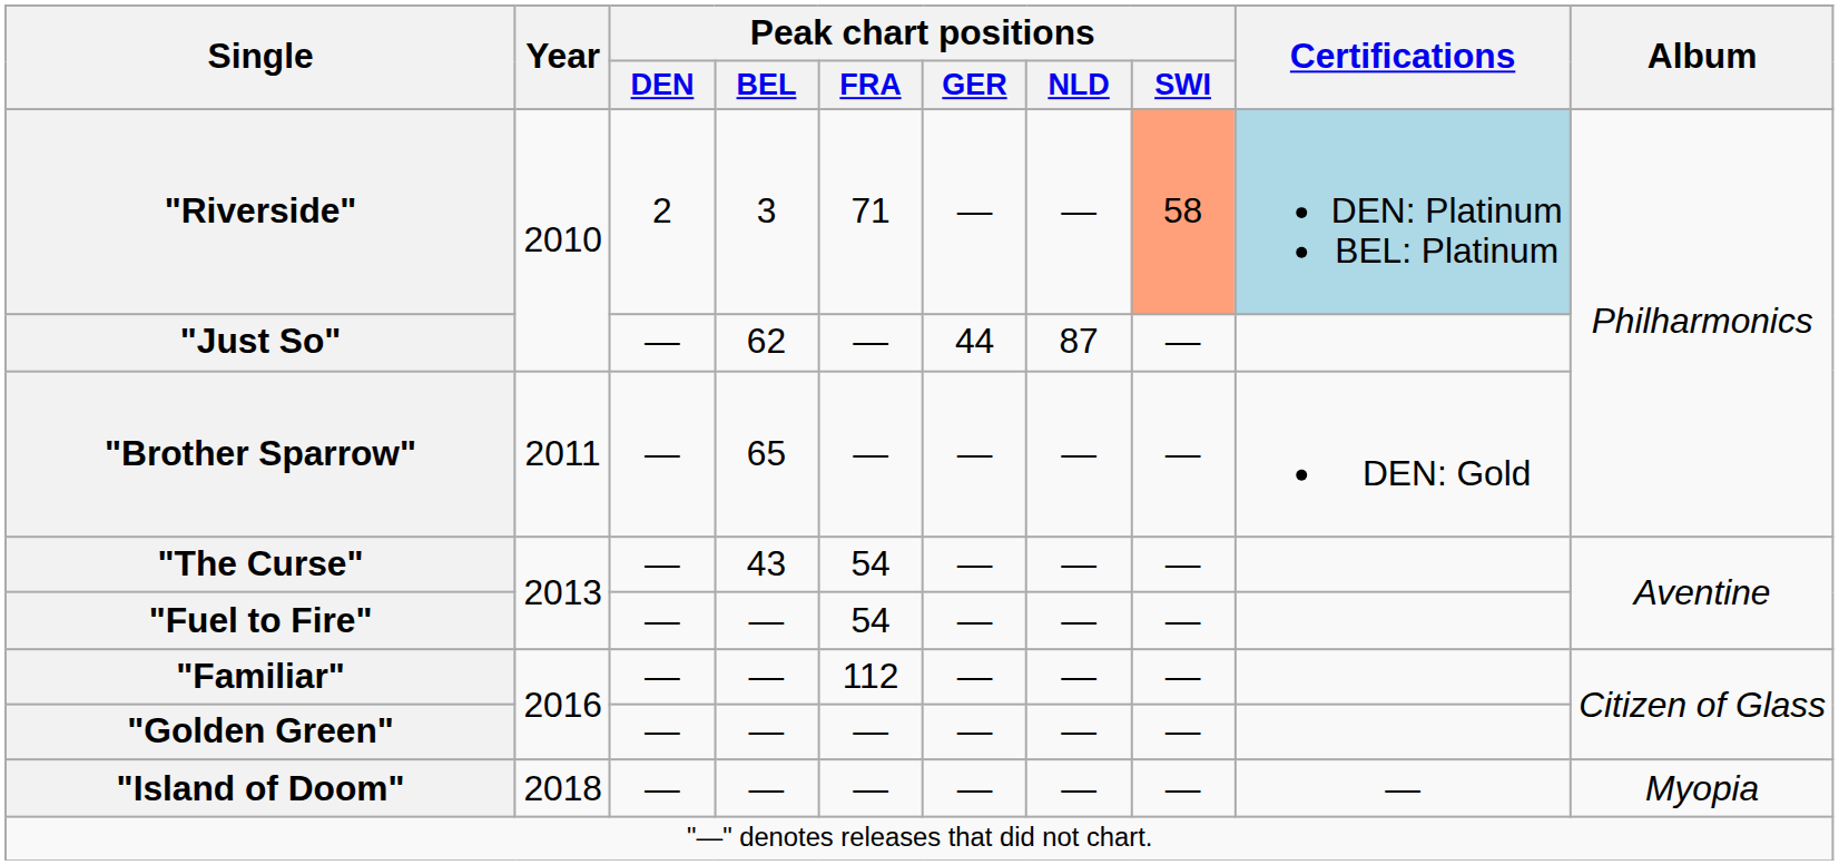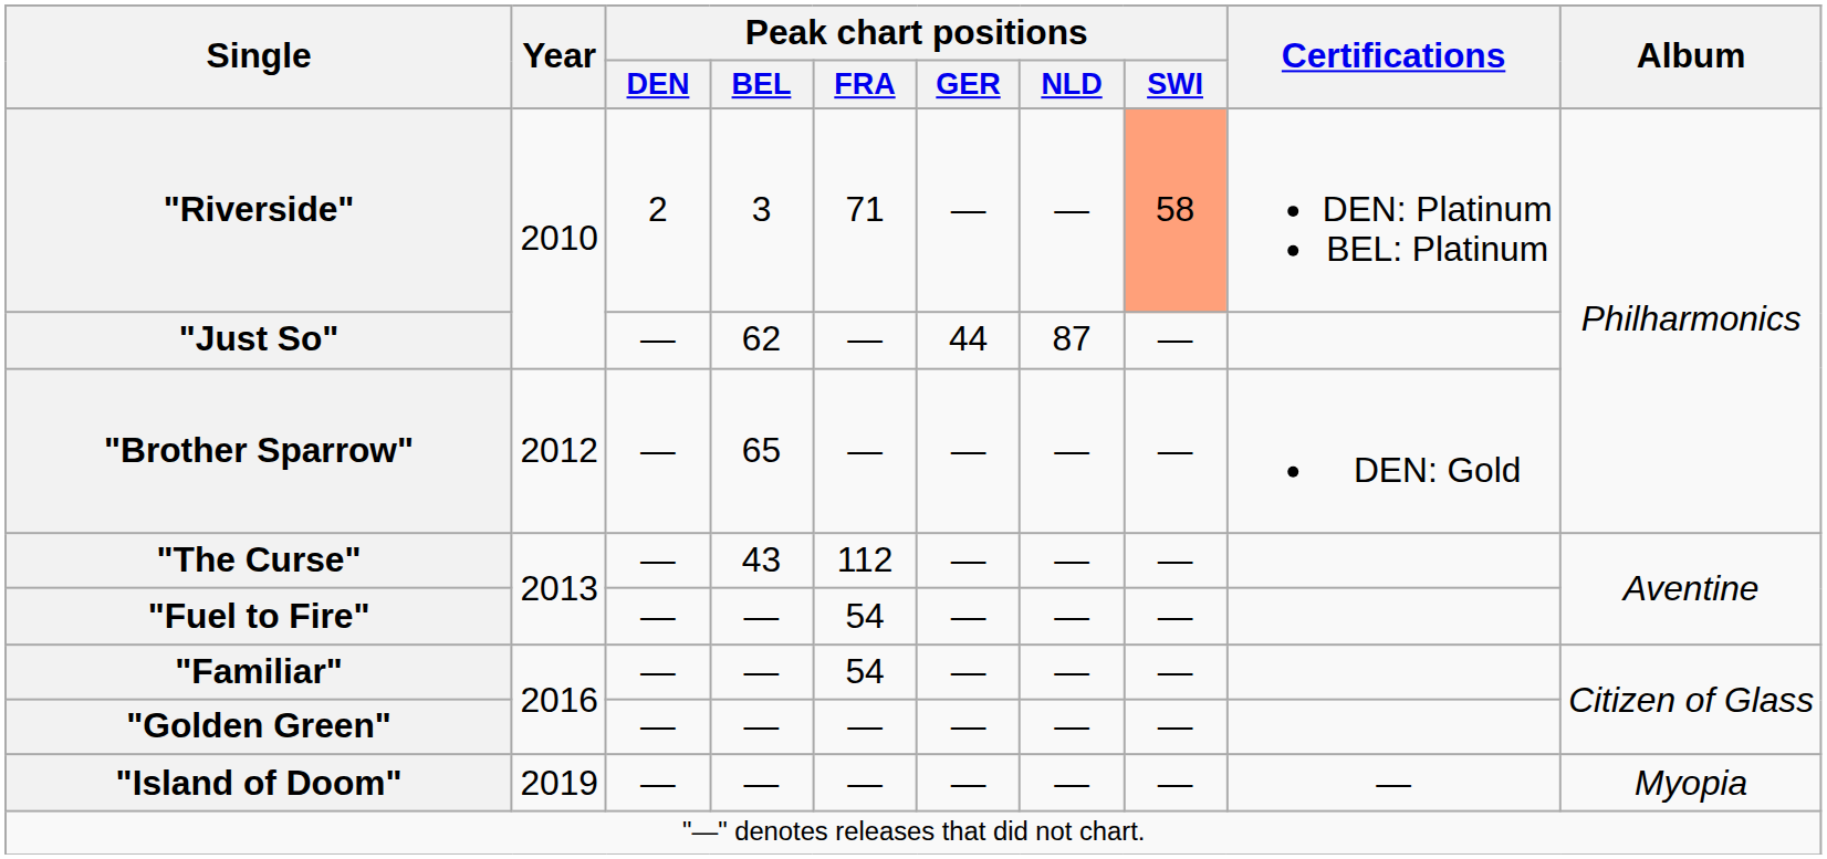 <table class="wikitable plainrowheaders" style="text-align:center;">
 <tr>
 <th scope="col" rowspan="2" style="width:14em;">Single</th>
 <th scope="col" rowspan="2">Year</th>
 <th scope="col" colspan="6">Peak chart positions</th>
 <th scope="col" rowspan="2"><a href='#'>Certifications</a></th>
 <th scope="col" rowspan="2">Album</th>
 </tr>
 <tr>
 <th scope="col" style="width:3em;font-size:85%;"><a href='#'>DEN</a><br></th>
 <th scope="col" style="width:3em;font-size:85%;"><a href='#'>BEL</a><br></th>
 <th scope="col" style="width:3em;font-size:85%;"><a href='#'>FRA</a><br></th>
 <th scope="col" style="width:3em;font-size:85%;"><a href='#'>GER</a><br></th>
 <th scope="col" style="width:3em;font-size:85%;"><a href='#'>NLD</a><br></th>
 <th scope="col" style="width:3em;font-size:85%;"><a href='#'>SWI</a><br></th>
 </tr>
 <tr>
 <th scope="row">"Riverside"</th>
 <td rowspan="2">2010</td>
 <td>2</td>
 <td>3</td>
 <td>71</td>
 <td>—</td>
 <td>—</td>
 <td style="background: lightsalmon;">58</td>
-<td style="background: lightblue;"><br><ul><li>DEN: Platinum</li><li>BEL: Platinum</li></ul></td>
+<td><br><ul><li>DEN: Platinum</li><li>BEL: Platinum</li></ul></td>
 <td rowspan="3"><em>Philharmonics</em></td>
 </tr>
 <tr>
 <th scope="row">"Just So"</th>
 <td>—</td>
 <td>62</td>
 <td>—</td>
 <td>44</td>
 <td>87</td>
 <td>—</td>
 <td></td>
 </tr>
 <tr>
 <th scope="row">"Brother Sparrow"</th>
-<td>2011</td>
+<td>2012</td>
 <td>—</td>
 <td>65</td>
 <td>—</td>
 <td>—</td>
 <td>—</td>
 <td>—</td>
 <td><br><ul><li>DEN: Gold</li></ul></td>
 </tr>
 <tr>
 <th scope="row">"The Curse"</th>
 <td rowspan=2>2013</td>
 <td>—</td>
 <td>43</td>
-<td>54<br></td>
+<td>112</td>
 <td>—</td>
 <td>—</td>
 <td>—</td>
 <td></td>
 <td rowspan="2"><em>Aventine</em></td>
 </tr>
 <tr>
 <th scope="row">"Fuel to Fire"</th>
 <td>—</td>
 <td>—</td>
 <td>54<br></td>
 <td>—</td>
 <td>—</td>
 <td>—</td>
 </tr>
 <tr>
 <th scope="row">"Familiar"</th>
 <td rowspan="2">2016</td>
 <td>—</td>
 <td>—</td>
-<td>112</td>
+<td>54<br></td>
 <td>—</td>
 <td>—</td>
 <td>—</td>
 <td></td>
 <td rowspan="2"><em>Citizen of Glass</em></td>
 </tr>
 <tr>
 <th scope="row">"Golden Green"</th>
 <td>—</td>
 <td>—</td>
 <td>—</td>
 <td>—</td>
 <td>—</td>
 <td>—</td>
 </tr>
 <tr>
 <th scope="row">"Island of Doom"</th>
-<td>2018</td>
+<td>2019</td>
 <td>—</td>
 <td>—</td>
 <td>—</td>
 <td>—</td>
 <td>—</td>
 <td>—</td>
 <td>—</td>
 <td><em>Myopia</em></td>
 </tr>
 <tr>
 <td colspan="10" style="font-size:9pt">"—" denotes releases that did not chart.</td>
 </tr>
 </table>
